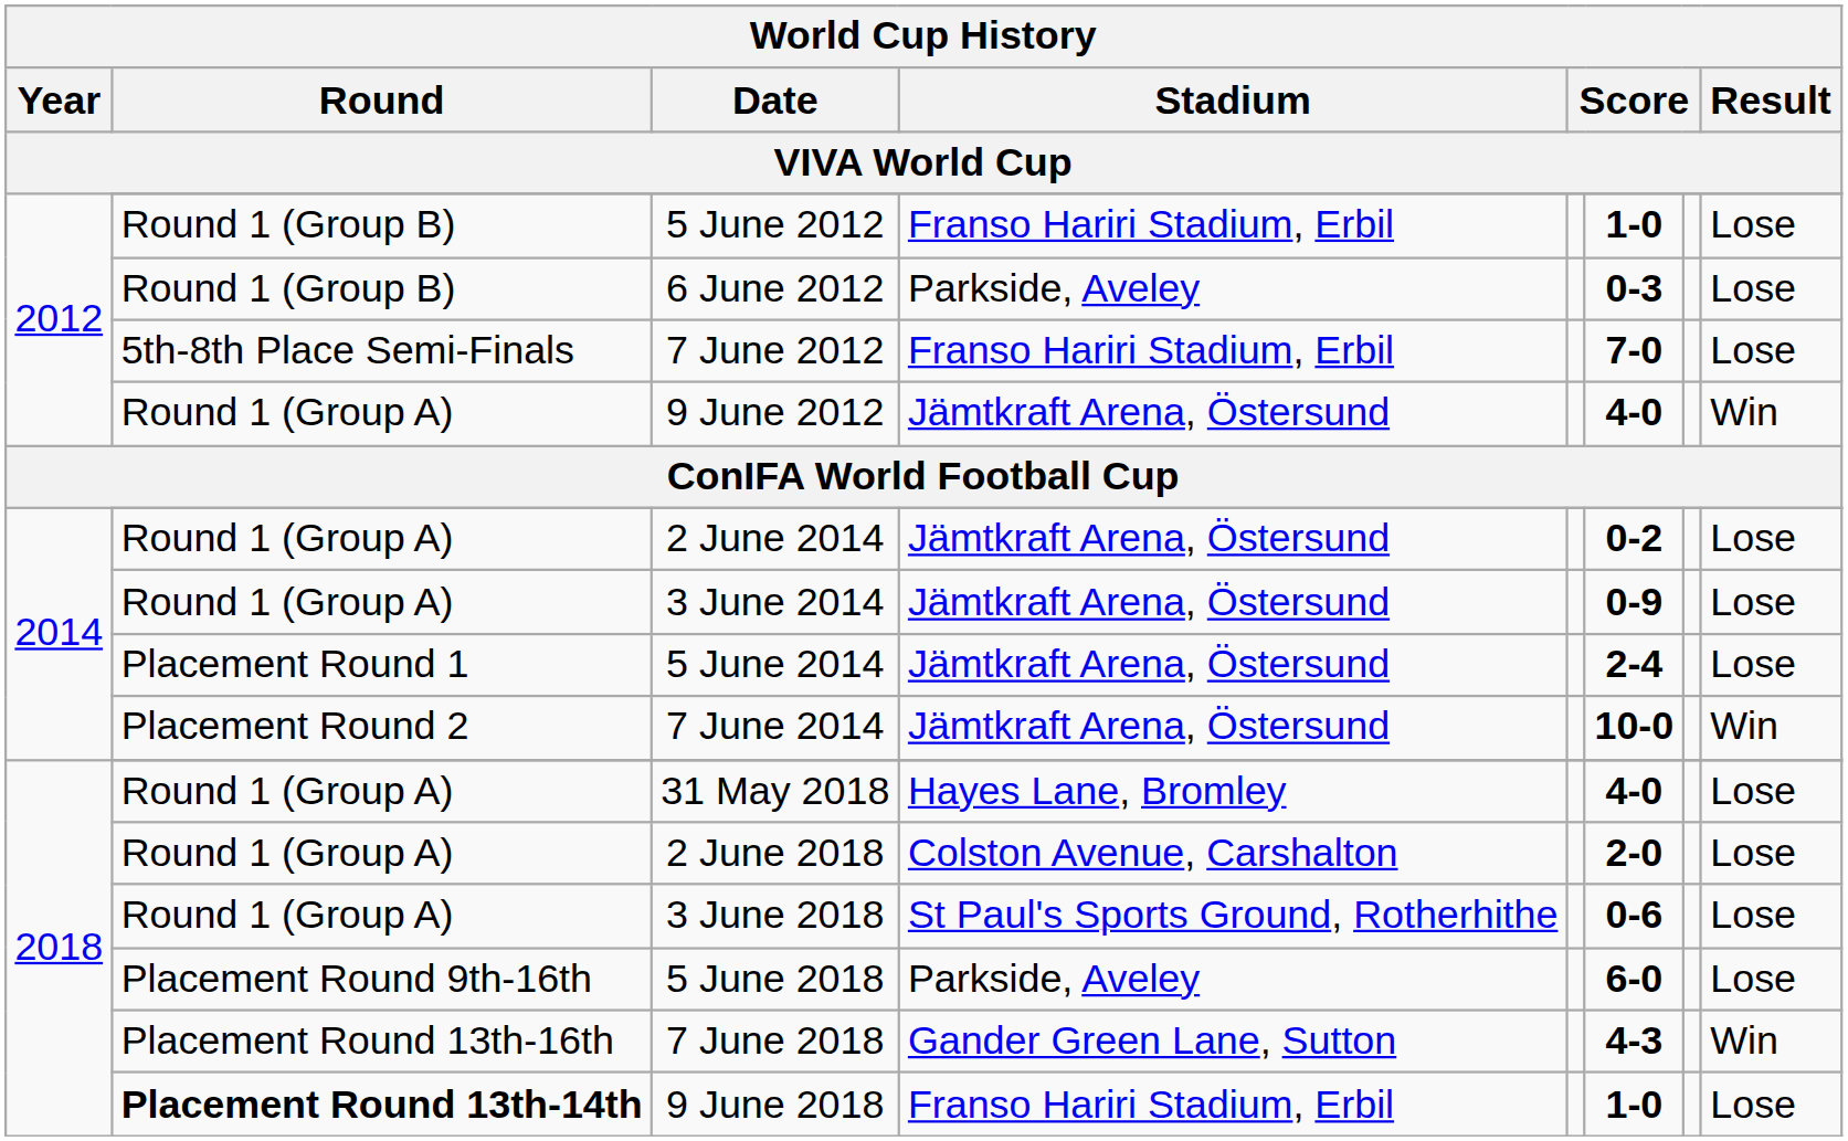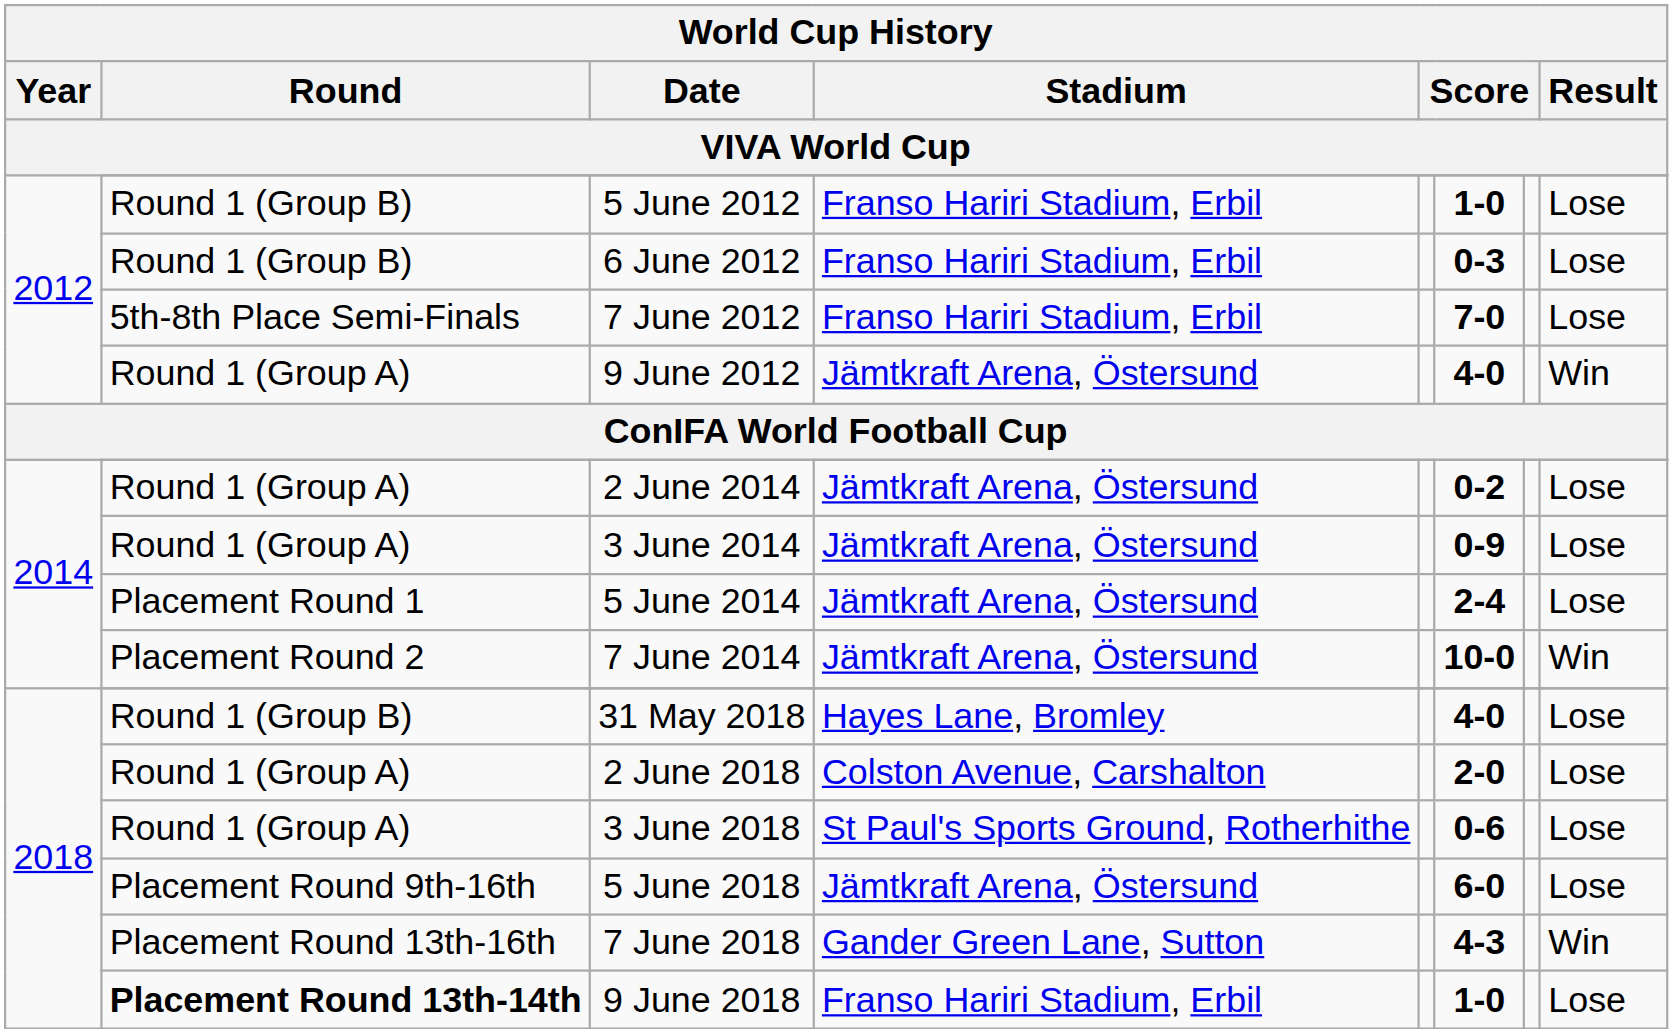 <table class="wikitable" style="text-align: left;">
 <tr>
 <th colspan=8>World Cup History</th>
 </tr>
 <tr>
 <th>Year</th>
 <th>Round</th>
 <th>Date</th>
 <th>Stadium</th>
 <th colspan=3>Score</th>
 <th>Result</th>
 </tr>
 <tr>
 <th colspan=8>VIVA World Cup</th>
 </tr>
 <tr>
 <td rowspan=5><a href='#'>2012</a></td>
 </tr>
 <tr>
 <td>Round 1 (Group B)</td>
 <td align=center>5 June 2012</td>
 <td><a href='#'>Franso Hariri Stadium</a>, <a href='#'>Erbil</a></td>
 <td align=right></td>
 <td align=center><strong>1-0</strong></td>
 <td><strong></strong></td>
 <td>Lose</td>
 </tr>
 <tr>
 <td>Round 1 (Group B)</td>
 <td align=center>6 June 2012</td>
-<td>Parkside, <a href='#'>Aveley</a></td>
+<td><a href='#'>Franso Hariri Stadium</a>, <a href='#'>Erbil</a></td>
 <td align=right><strong></strong></td>
 <td align=center><strong>0-3</strong></td>
 <td></td>
 <td>Lose</td>
 </tr>
 <tr>
 <td>5th-8th Place Semi-Finals</td>
 <td align=center>7 June 2012</td>
 <td><a href='#'>Franso Hariri Stadium</a>, <a href='#'>Erbil</a></td>
 <td align=right></td>
 <td align=center><strong>7-0</strong></td>
 <td><strong></strong></td>
 <td>Lose</td>
 </tr>
 <tr>
 <td>Round 1 (Group A)</td>
 <td align=center>9 June 2012</td>
 <td><a href='#'>Jämtkraft Arena</a>, <a href='#'>Östersund</a></td>
 <td align=right><strong></strong></td>
 <td align=center><strong>4-0</strong></td>
 <td></td>
 <td>Win</td>
 </tr>
 <tr>
 <th colspan=8>ConIFA World Football Cup</th>
 </tr>
 <tr>
 <td rowspan=5><a href='#'>2014</a></td>
 </tr>
 <tr>
 <td>Round 1 (Group A)</td>
 <td align=center>2 June 2014</td>
 <td><a href='#'>Jämtkraft Arena</a>, <a href='#'>Östersund</a></td>
 <td align=right><strong></strong></td>
 <td align=center><strong>0-2</strong></td>
 <td></td>
 <td>Lose</td>
 </tr>
 <tr>
 <td>Round 1 (Group A)</td>
 <td align=center>3 June 2014</td>
 <td><a href='#'>Jämtkraft Arena</a>, <a href='#'>Östersund</a></td>
 <td align=right><strong></strong></td>
 <td align=center><strong>0-9</strong></td>
 <td></td>
 <td>Lose</td>
 </tr>
 <tr>
 <td>Placement Round 1</td>
 <td align=center>5 June 2014</td>
 <td><a href='#'>Jämtkraft Arena</a>, <a href='#'>Östersund</a></td>
 <td align=right><strong></strong></td>
 <td align=center><strong>2-4</strong></td>
 <td></td>
 <td>Lose</td>
 </tr>
 <tr>
 <td>Placement Round 2</td>
 <td align=center>7 June 2014</td>
 <td><a href='#'>Jämtkraft Arena</a>, <a href='#'>Östersund</a></td>
 <td align=right><strong></strong></td>
 <td align=center><strong>10-0</strong></td>
 <td></td>
 <td>Win</td>
 </tr>
 <tr>
 <td rowspan=7><a href='#'>2018</a></td>
 </tr>
 <tr>
-<td>Round 1 (Group A)</td>
+<td>Round 1 (Group B)</td>
 <td align=center>31 May 2018</td>
 <td><a href='#'>Hayes Lane</a>, <a href='#'>Bromley</a></td>
 <td align=right></td>
 <td align=center><strong>4-0</strong></td>
 <td></td>
 <td>Lose</td>
 </tr>
 <tr>
 <td>Round 1 (Group A)</td>
 <td align=center>2 June 2018</td>
 <td><a href='#'>Colston Avenue</a>, <a href='#'>Carshalton</a></td>
 <td align=right></td>
 <td align=center><strong>2-0</strong></td>
 <td></td>
 <td>Lose</td>
 </tr>
 <tr>
 <td>Round 1 (Group A)</td>
 <td align=center>3 June 2018</td>
 <td><a href='#'>St Paul's Sports Ground</a>, <a href='#'>Rotherhithe</a></td>
 <td align=right></td>
 <td align=center><strong>0-6</strong></td>
 <td></td>
 <td>Lose</td>
 </tr>
 <tr>
 <td>Placement Round 9th-16th</td>
 <td align=center>5 June 2018</td>
-<td>Parkside, <a href='#'>Aveley</a></td>
+<td><a href='#'>Jämtkraft Arena</a>, <a href='#'>Östersund</a></td>
 <td align=right></td>
 <td align=center><strong>6-0</strong></td>
 <td></td>
 <td>Lose</td>
 </tr>
 <tr>
 <td>Placement Round 13th-16th</td>
 <td align=center>7 June 2018</td>
 <td><a href='#'>Gander Green Lane</a>, <a href='#'>Sutton</a></td>
 <td align=right><strong></strong></td>
 <td align=center><strong>4-3</strong></td>
 <td></td>
 <td>Win</td>
 </tr>
 <tr>
 <td><strong>Placement Round 13th-14th</strong></td>
 <td align=center>9 June 2018</td>
 <td><a href='#'>Franso Hariri Stadium</a>, <a href='#'>Erbil</a></td>
 <td align=right></td>
 <td align=center><strong>1-0</strong></td>
 <td></td>
 <td>Lose</td>
 </tr>
 <tr>
 </tr>
 </table>
